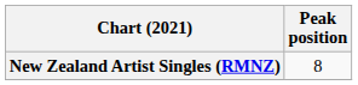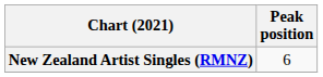 <table class="wikitable sortable plainrowheaders" style="text-align:center">
 <tr>
 <th scope="col">Chart (2021)</th>
 <th scope="col">Peak<br>position</th>
 </tr>
 <tr>
 <th scope="row">New Zealand Artist Singles (<a href='#'>RMNZ</a>)</th>
-<td>8</td>
+<td>6</td>
 </tr>
 <tr>
 </tr>
 </table>
